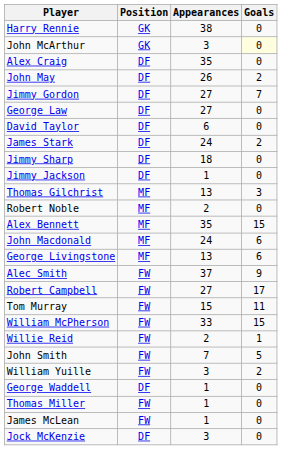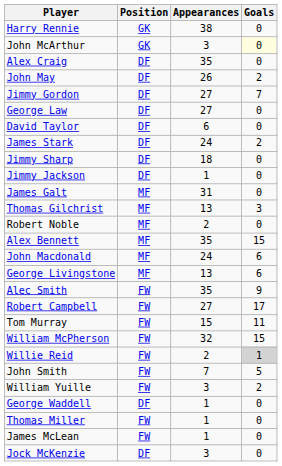 <table class="wikitable sortable" style="text-align: center;">
 <tr>
 <th>Player</th>
 <th>Position</th>
 <th>Appearances</th>
 <th>Goals</th>
 </tr>
 <tr>
 <td align="left"> <a href='#'>Harry Rennie</a></td>
 <td><a href='#'>GK</a></td>
 <td>38</td>
 <td>0</td>
 </tr>
 <tr>
 <td align="left"> John McArthur</td>
 <td><a href='#'>GK</a></td>
 <td>3</td>
 <td style="background: lightyellow;">0</td>
 </tr>
 <tr>
 <td align="left"> <a href='#'>Alex Craig</a></td>
 <td><a href='#'>DF</a></td>
 <td>35</td>
 <td>0</td>
 </tr>
 <tr>
 <td align="left"> <a href='#'>John May</a></td>
 <td><a href='#'>DF</a></td>
 <td>26</td>
 <td>2</td>
 </tr>
 <tr>
 <td align="left"> <a href='#'>Jimmy Gordon</a></td>
 <td><a href='#'>DF</a></td>
 <td>27</td>
 <td>7</td>
 </tr>
 <tr>
 <td align="left"> <a href='#'>George Law</a></td>
 <td><a href='#'>DF</a></td>
 <td>27</td>
 <td>0</td>
 </tr>
 <tr>
 <td align="left"> <a href='#'>David Taylor</a></td>
 <td><a href='#'>DF</a></td>
 <td>6</td>
 <td>0</td>
 </tr>
 <tr>
 <td align="left"> <a href='#'>James Stark</a></td>
 <td><a href='#'>DF</a></td>
 <td>24</td>
 <td>2</td>
 </tr>
 <tr>
 <td align="left"> <a href='#'>Jimmy Sharp</a></td>
 <td><a href='#'>DF</a></td>
 <td>18</td>
 <td>0</td>
 </tr>
 <tr>
 <td align="left"> <a href='#'>Jimmy Jackson</a></td>
 <td><a href='#'>DF</a></td>
 <td>1</td>
 <td>0</td>
 </tr>
 <tr>
+<td align="left"> <a href='#'>James Galt</a></td>
+<td><a href='#'>MF</a></td>
+<td>31</td>
+<td>0</td>
+</tr>
+<tr>
 <td align="left"> <a href='#'>Thomas Gilchrist</a></td>
 <td><a href='#'>MF</a></td>
 <td>13</td>
 <td>3</td>
 </tr>
 <tr>
 <td align="left"> Robert Noble</td>
 <td><a href='#'>MF</a></td>
 <td>2</td>
 <td>0</td>
 </tr>
 <tr>
 <td align="left"> <a href='#'>Alex Bennett</a></td>
 <td><a href='#'>MF</a></td>
 <td>35</td>
 <td>15</td>
 </tr>
 <tr>
 <td align="left"> <a href='#'>John Macdonald</a></td>
 <td><a href='#'>MF</a></td>
 <td>24</td>
 <td>6</td>
 </tr>
 <tr>
 <td align="left"> <a href='#'>George Livingstone</a></td>
 <td><a href='#'>MF</a></td>
 <td>13</td>
 <td>6</td>
 </tr>
 <tr>
 <td align="left"> <a href='#'>Alec Smith</a></td>
 <td><a href='#'>FW</a></td>
-<td>37</td>
+<td>35</td>
 <td>9</td>
 </tr>
 <tr>
 <td align="left"> <a href='#'>Robert Campbell</a></td>
 <td><a href='#'>FW</a></td>
 <td>27</td>
 <td>17</td>
 </tr>
 <tr>
 <td align="left"> Tom Murray</td>
 <td><a href='#'>FW</a></td>
 <td>15</td>
 <td>11</td>
 </tr>
 <tr>
 <td align="left"> <a href='#'>William McPherson</a></td>
 <td><a href='#'>FW</a></td>
-<td>33</td>
+<td>32</td>
 <td>15</td>
 </tr>
 <tr>
 <td align="left"> <a href='#'>Willie Reid</a></td>
 <td><a href='#'>FW</a></td>
 <td>2</td>
-<td>1</td>
+<td style="background: lightgrey;">1</td>
 </tr>
 <tr>
 <td align="left"> John Smith</td>
 <td><a href='#'>FW</a></td>
 <td>7</td>
 <td>5</td>
 </tr>
 <tr>
 <td align="left"> William Yuille</td>
 <td><a href='#'>FW</a></td>
 <td>3</td>
 <td>2</td>
 </tr>
 <tr>
 <td align="left"> <a href='#'>George Waddell</a></td>
 <td><a href='#'>DF</a></td>
 <td>1</td>
 <td>0</td>
 </tr>
 <tr>
 <td align="left"> <a href='#'>Thomas Miller</a></td>
 <td><a href='#'>FW</a></td>
 <td>1</td>
 <td>0</td>
 </tr>
 <tr>
 <td align="left"> James McLean</td>
 <td><a href='#'>FW</a></td>
 <td>1</td>
 <td>0</td>
 </tr>
 <tr>
 <td align="left"> <a href='#'>Jock McKenzie</a></td>
 <td><a href='#'>DF</a></td>
 <td>3</td>
 <td>0</td>
 </tr>
 </table>
